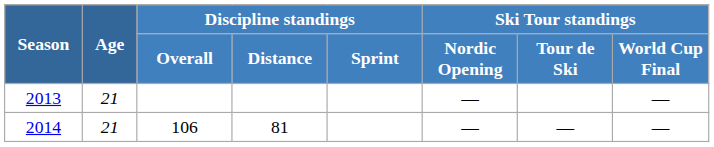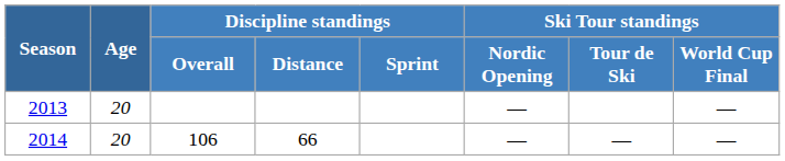 <table class="wikitable" style="font-size:95%; text-align:center; border:grey solid 1px; border-collapse:collapse; background:#ffffff;">
 <tr>
 <th style="background-color:#369; color:white; width:60px;" rowspan="2"> Season </th>
 <th style="background-color:#369; color:white; width:40px;" rowspan="2"> Age </th>
 <th style="background-color:#4180be; color:white;" colspan="3">Discipline standings</th>
 <th style="background-color:#4180be; color:white;" colspan="3">Ski Tour standings</th>
 </tr>
 <tr>
 <th style="background-color:#4180be; color:white; width:75px;">Overall</th>
 <th style="background-color:#4180be; color:white; width:75px;">Distance</th>
 <th style="background-color:#4180be; color:white; width:75px;">Sprint</th>
 <th style="background-color:#4180be; color:white; width:75px;">Nordic<br>Opening</th>
 <th style="background-color:#4180be; color:white; width:75px;">Tour de<br>Ski</th>
 <th style="background-color:#4180be; color:white; width:75px;">World Cup<br>Final</th>
 </tr>
 <tr>
 <td><a href='#'>2013</a></td>
-<td><em>21</em></td>
+<td><em>20</em></td>
 <td></td>
 <td></td>
 <td></td>
 <td>—</td>
 <td></td>
 <td>—</td>
 </tr>
 <tr>
 <td><a href='#'>2014</a></td>
-<td><em>21</em></td>
+<td><em>20</em></td>
 <td>106</td>
-<td>81</td>
+<td>66</td>
 <td></td>
 <td>—</td>
 <td>—</td>
 <td>—</td>
 </tr>
 </table>
